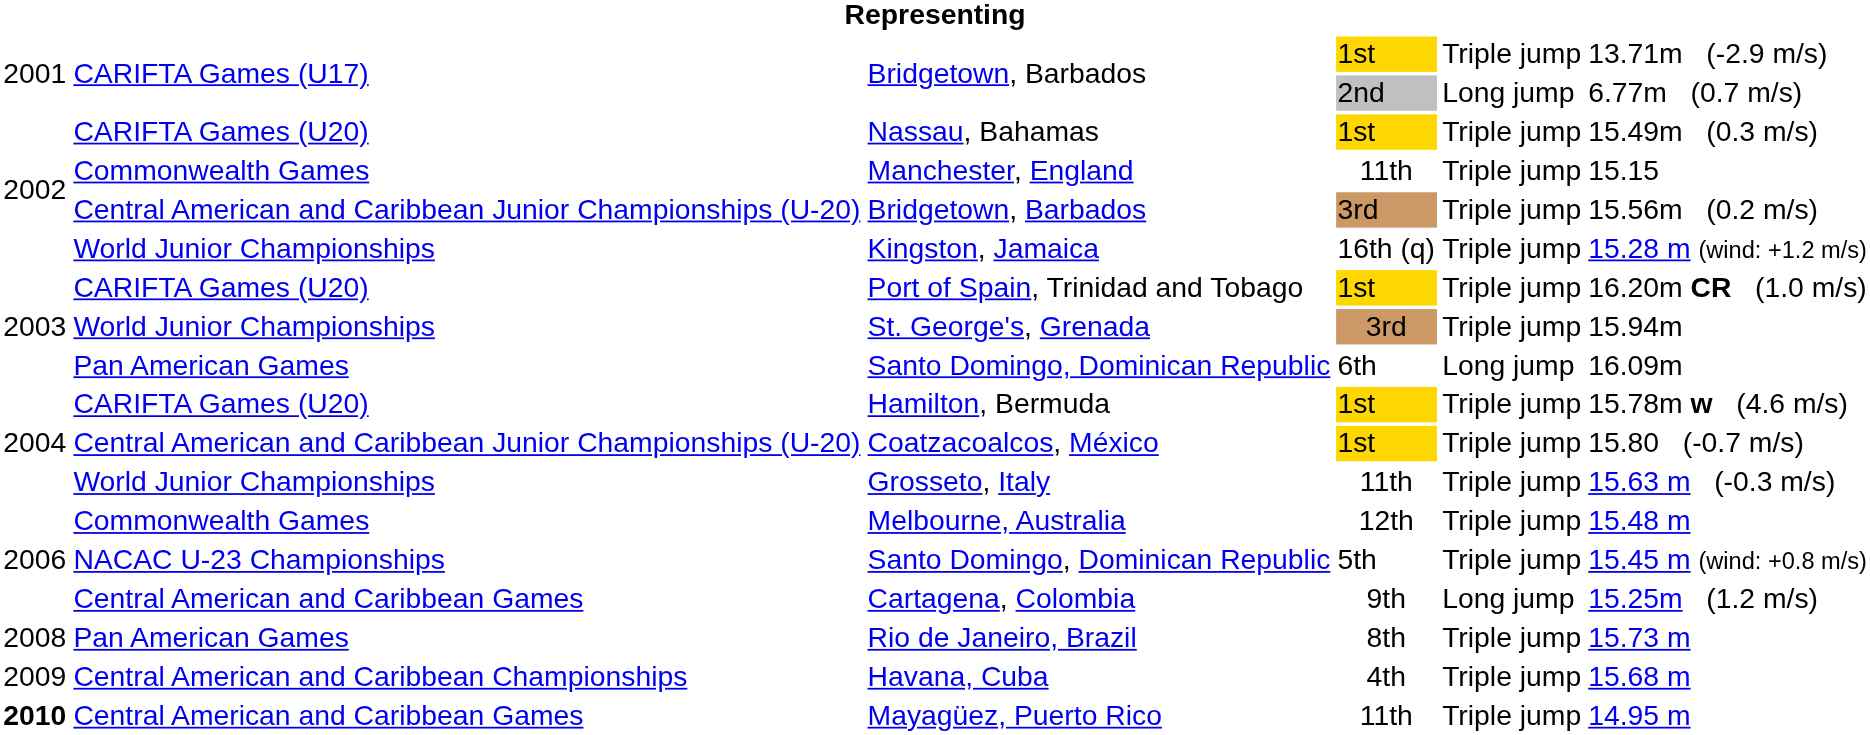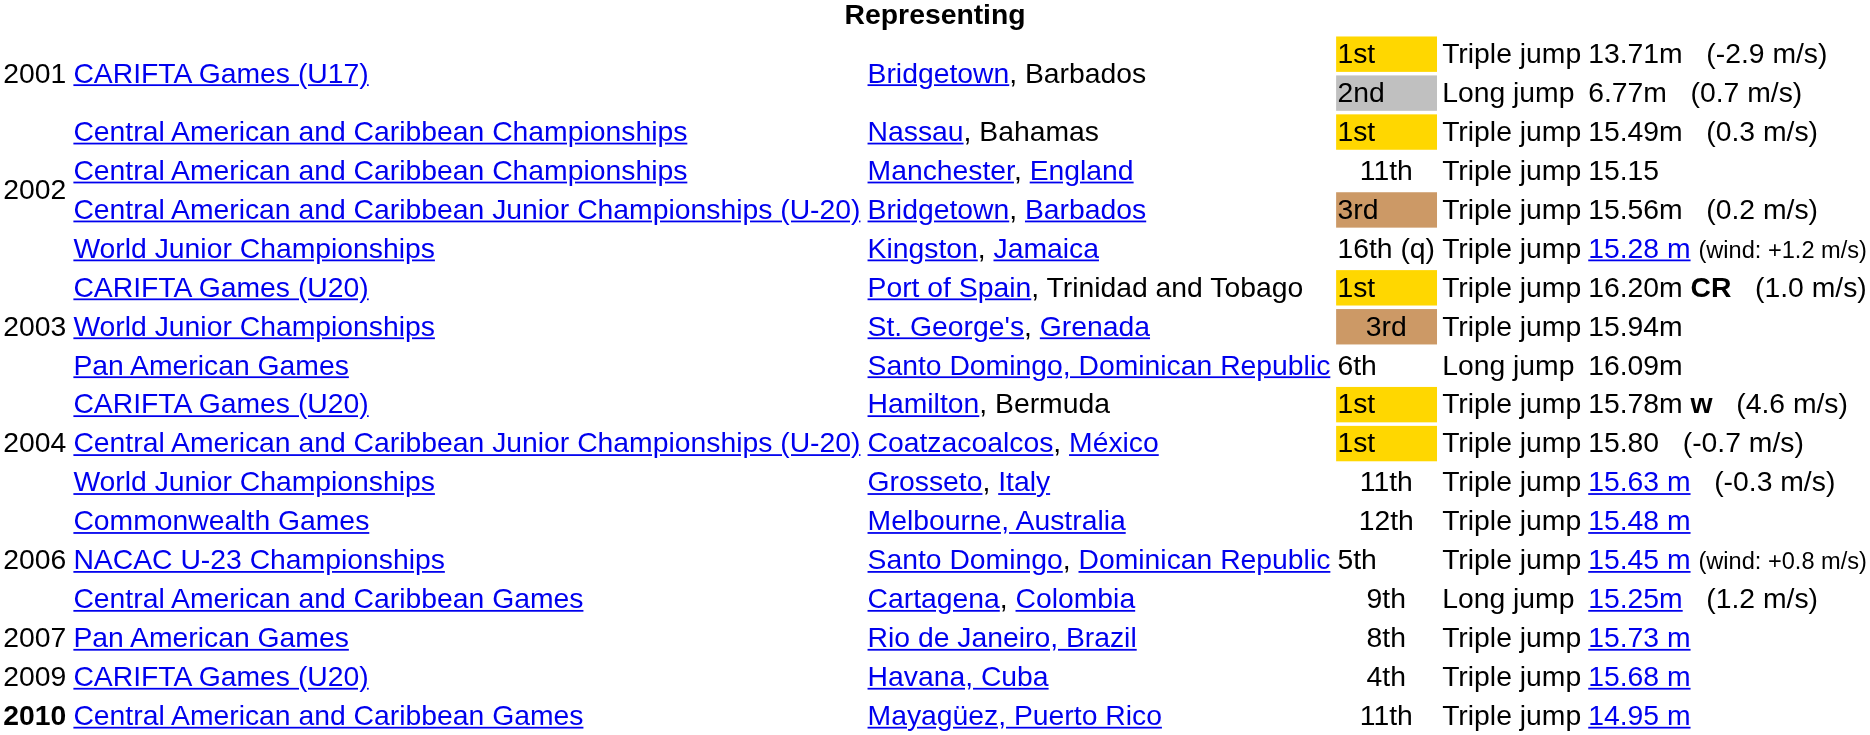 <table>
 <tr>
 <th colspan="6">Representing </th>
 </tr>
 <tr>
 <td rowspan = "2">2001</td>
 <td rowspan = "2"><a href='#'>CARIFTA Games (U17)</a></td>
 <td rowspan = "2"><a href='#'>Bridgetown</a>, Barbados</td>
 <td bgcolor=gold>1st</td>
 <td>Triple jump</td>
 <td>13.71m   (-2.9 m/s)</td>
 </tr>
 <tr>
 <td bgcolor=silver>2nd</td>
 <td>Long jump</td>
 <td>6.77m   (0.7 m/s)</td>
 </tr>
 <tr>
 <td rowspan = "4">2002</td>
-<td><a href='#'>CARIFTA Games (U20)</a></td>
+<td><a href='#'>Central American and Caribbean Championships</a></td>
 <td><a href='#'>Nassau</a>, Bahamas</td>
 <td bgcolor=gold>1st</td>
 <td>Triple jump</td>
 <td>15.49m   (0.3 m/s)</td>
 </tr>
 <tr>
-<td><a href='#'>Commonwealth Games</a></td>
+<td><a href='#'>Central American and Caribbean Championships</a></td>
 <td><a href='#'>Manchester</a>, <a href='#'>England</a></td>
 <td align="center">11th</td>
 <td>Triple jump</td>
 <td>15.15</td>
 </tr>
 <tr>
 <td><a href='#'>Central American and Caribbean Junior Championships (U-20)</a></td>
 <td><a href='#'>Bridgetown</a>, <a href='#'>Barbados</a></td>
 <td bgcolor=cc9966>3rd</td>
 <td>Triple jump</td>
 <td>15.56m   (0.2 m/s)</td>
 </tr>
 <tr>
 <td><a href='#'>World Junior Championships</a></td>
 <td><a href='#'>Kingston</a>, <a href='#'>Jamaica</a></td>
 <td>16th (q)</td>
 <td>Triple jump</td>
 <td><a href='#'>15.28 m</a>  <small>(wind: +1.2 m/s)</small></td>
 </tr>
 <tr>
 <td rowspan="3">2003</td>
 <td><a href='#'>CARIFTA Games (U20)</a></td>
 <td><a href='#'>Port of Spain</a>, Trinidad and Tobago</td>
 <td bgcolor=gold>1st</td>
 <td>Triple jump</td>
 <td>16.20m <strong>CR</strong>   (1.0 m/s)</td>
 </tr>
 <tr>
 <td><a href='#'>World Junior Championships</a></td>
 <td><a href='#'>St. George's</a>, <a href='#'>Grenada</a></td>
 <td bgcolor="cc9966" align="center">3rd</td>
 <td>Triple jump</td>
 <td>15.94m</td>
 </tr>
 <tr>
 <td><a href='#'>Pan American Games</a></td>
 <td><a href='#'>Santo Domingo, Dominican Republic</a></td>
 <td>6th</td>
 <td>Long jump</td>
 <td>16.09m</td>
 </tr>
 <tr>
 <td rowspan = "3">2004</td>
 <td><a href='#'>CARIFTA Games (U20)</a></td>
 <td><a href='#'>Hamilton</a>, Bermuda</td>
 <td bgcolor=gold>1st</td>
 <td>Triple jump</td>
 <td>15.78m <strong>w</strong>   (4.6 m/s)</td>
 </tr>
 <tr>
 <td><a href='#'>Central American and Caribbean Junior Championships (U-20)</a></td>
 <td><a href='#'>Coatzacoalcos</a>, <a href='#'>México</a></td>
 <td bgcolor=gold>1st</td>
 <td>Triple jump</td>
 <td>15.80   (-0.7 m/s)</td>
 </tr>
 <tr>
 <td><a href='#'>World Junior Championships</a></td>
 <td><a href='#'>Grosseto</a>, <a href='#'>Italy</a></td>
 <td align="center">11th</td>
 <td>Triple jump</td>
 <td><a href='#'>15.63 m</a>   (-0.3 m/s)</td>
 </tr>
 <tr>
 <td rowspan=3>2006</td>
 <td><a href='#'>Commonwealth Games</a></td>
 <td><a href='#'>Melbourne, Australia</a></td>
 <td align="center">12th</td>
 <td>Triple jump</td>
 <td><a href='#'>15.48 m</a></td>
 </tr>
 <tr>
 <td><a href='#'>NACAC U-23 Championships</a></td>
 <td><a href='#'>Santo Domingo</a>, <a href='#'>Dominican Republic</a></td>
 <td>5th</td>
 <td>Triple jump</td>
 <td><a href='#'>15.45 m</a> <small>(wind: +0.8 m/s)</small></td>
 </tr>
 <tr>
 <td><a href='#'>Central American and Caribbean Games</a></td>
 <td><a href='#'>Cartagena</a>, <a href='#'>Colombia</a></td>
 <td align="center">9th</td>
 <td>Long jump</td>
 <td><a href='#'>15.25m</a>    (1.2 m/s)</td>
 </tr>
 <tr>
-<td>2008</td>
+<td>2007</td>
 <td><a href='#'>Pan American Games</a></td>
 <td><a href='#'>Rio de Janeiro, Brazil</a></td>
 <td align="center">8th</td>
 <td>Triple jump</td>
 <td><a href='#'>15.73 m</a></td>
 </tr>
 <tr>
 <td>2009</td>
-<td><a href='#'>Central American and Caribbean Championships</a></td>
+<td><a href='#'>CARIFTA Games (U20)</a></td>
 <td><a href='#'>Havana, Cuba</a></td>
 <td align="center">4th</td>
 <td>Triple jump</td>
 <td><a href='#'>15.68 m</a></td>
 </tr>
 <tr>
 <td><strong>2010</strong></td>
 <td><a href='#'>Central American and Caribbean Games</a></td>
 <td><a href='#'>Mayagüez, Puerto Rico</a></td>
 <td align="center">11th</td>
 <td>Triple jump</td>
 <td><a href='#'>14.95 m</a></td>
 </tr>
 </table>
